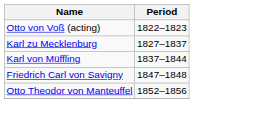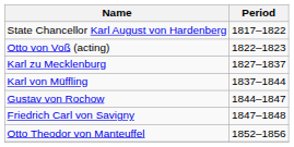 <table class="wikitable">
 <tr>
 <th>Name</th>
 <th>Period</th>
+</tr>
+<tr>
+<td>State Chancellor <a href='#'>Karl August von Hardenberg</a></td>
+<td>1817–1822</td>
 </tr>
 <tr>
 <td><a href='#'>Otto von Voß</a> (acting)</td>
 <td>1822–1823</td>
 </tr>
 <tr>
 <td><a href='#'>Karl zu Mecklenburg</a></td>
 <td>1827–1837</td>
 </tr>
 <tr>
 <td><a href='#'>Karl von Müffling</a></td>
 <td>1837–1844</td>
 </tr>
 <tr>
+<td><a href='#'>Gustav von Rochow</a></td>
+<td>1844–1847</td>
+</tr>
+<tr>
 <td><a href='#'>Friedrich Carl von Savigny</a></td>
 <td>1847–1848</td>
 </tr>
 <tr>
 <td><a href='#'>Otto Theodor von Manteuffel</a></td>
 <td>1852–1856</td>
 </tr>
 <tr>
 </tr>
 </table>
